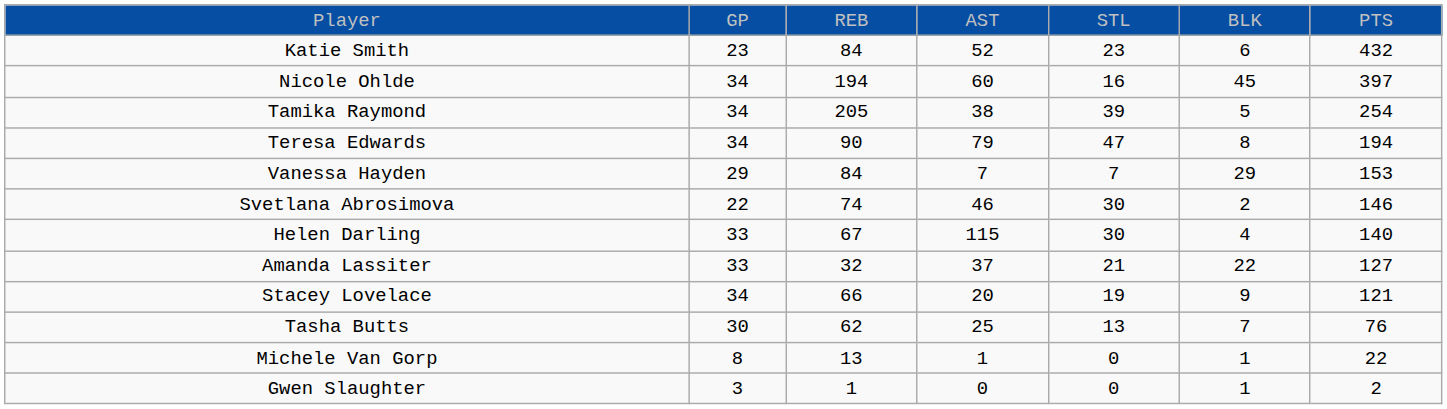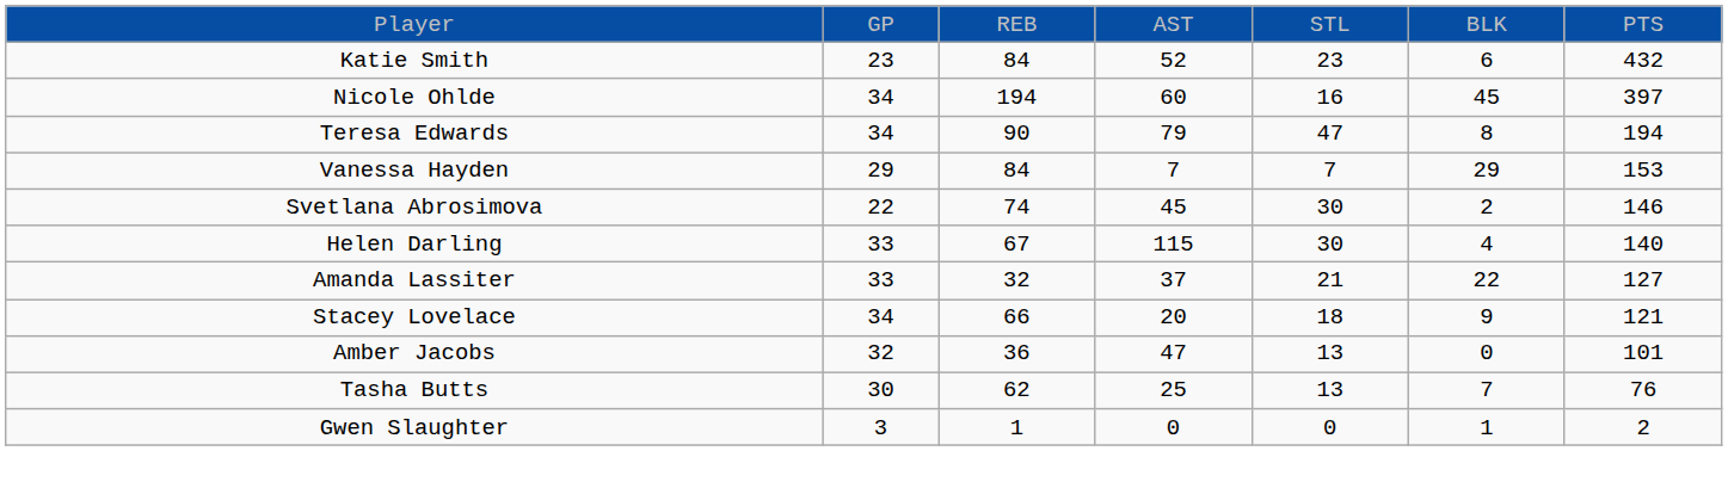 <table class="wikitable" width="50%">
 <tr align="center" style="background:#054ea4; color:silver;">
 <td>Player</td>
 <td>GP</td>
 <td>REB</td>
 <td>AST</td>
 <td>STL</td>
 <td>BLK</td>
 <td>PTS</td>
 </tr>
 <tr align="center">
 <td>Katie Smith</td>
 <td>23</td>
 <td>84</td>
 <td>52</td>
 <td>23</td>
 <td>6</td>
 <td>432</td>
 </tr>
 <tr align="center">
 <td>Nicole Ohlde</td>
 <td>34</td>
 <td>194</td>
 <td>60</td>
 <td>16</td>
 <td>45</td>
 <td>397</td>
 </tr>
 <tr align="center">
-<td>Tamika Raymond</td>
-<td>34</td>
-<td>205</td>
-<td>38</td>
-<td>39</td>
-<td>5</td>
-<td>254</td>
-</tr>
-<tr align="center">
 <td>Teresa Edwards</td>
 <td>34</td>
 <td>90</td>
 <td>79</td>
 <td>47</td>
 <td>8</td>
 <td>194</td>
 </tr>
 <tr align="center">
 <td>Vanessa Hayden</td>
 <td>29</td>
 <td>84</td>
 <td>7</td>
 <td>7</td>
 <td>29</td>
 <td>153</td>
 </tr>
 <tr align="center">
 <td>Svetlana Abrosimova</td>
 <td>22</td>
 <td>74</td>
-<td>46</td>
+<td>45</td>
 <td>30</td>
 <td>2</td>
 <td>146</td>
 </tr>
 <tr align="center">
 <td>Helen Darling</td>
 <td>33</td>
 <td>67</td>
 <td>115</td>
 <td>30</td>
 <td>4</td>
 <td>140</td>
 </tr>
 <tr align="center">
 <td>Amanda Lassiter</td>
 <td>33</td>
 <td>32</td>
 <td>37</td>
 <td>21</td>
 <td>22</td>
 <td>127</td>
 </tr>
 <tr align="center">
 <td>Stacey Lovelace</td>
 <td>34</td>
 <td>66</td>
 <td>20</td>
-<td>19</td>
+<td>18</td>
 <td>9</td>
 <td>121</td>
+</tr>
+<tr align="center">
+<td>Amber Jacobs</td>
+<td>32</td>
+<td>36</td>
+<td>47</td>
+<td>13</td>
+<td>0</td>
+<td>101</td>
 </tr>
 <tr align="center">
 <td>Tasha Butts</td>
 <td>30</td>
 <td>62</td>
 <td>25</td>
 <td>13</td>
 <td>7</td>
 <td>76</td>
 </tr>
 <tr align="center">
-<td>Michele Van Gorp</td>
-<td>8</td>
-<td>13</td>
-<td>1</td>
-<td>0</td>
-<td>1</td>
-<td>22</td>
-</tr>
-<tr align="center">
 <td>Gwen Slaughter</td>
 <td>3</td>
 <td>1</td>
 <td>0</td>
 <td>0</td>
 <td>1</td>
 <td>2</td>
 </tr>
 </table>
